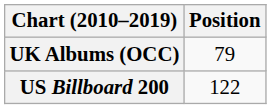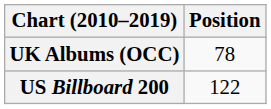 <table class="wikitable sortable plainrowheaders" style="text-align:center">
 <tr>
 <th scope="col">Chart (2010–2019)</th>
 <th scope="col">Position</th>
 </tr>
 <tr>
 <th scope="row">UK Albums (OCC)</th>
-<td>79</td>
+<td>78</td>
 </tr>
 <tr>
 <th scope="row">US <em>Billboard</em> 200</th>
 <td>122</td>
 </tr>
 </table>
